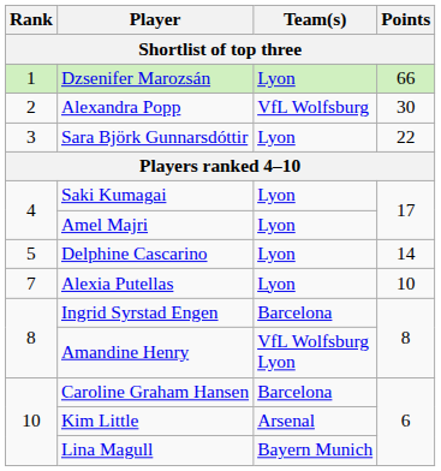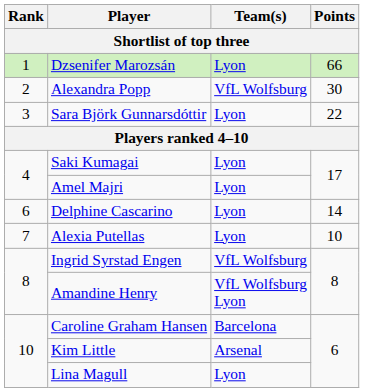 <table class="wikitable" style="text-align:center">
 <tr>
 <th>Rank</th>
 <th>Player</th>
 <th>Team(s)</th>
 <th>Points</th>
 </tr>
 <tr>
 <th colspan=4>Shortlist of top three</th>
 </tr>
 <tr bgcolor="#D0F0C0">
 <td>1</td>
 <td align=left> <a href='#'>Dzsenifer Marozsán</a></td>
 <td align=left> <a href='#'>Lyon</a></td>
 <td>66</td>
 </tr>
 <tr>
 <td>2</td>
 <td align=left> <a href='#'>Alexandra Popp</a></td>
 <td align=left> <a href='#'>VfL Wolfsburg</a></td>
 <td>30</td>
 </tr>
 <tr>
 <td>3</td>
 <td align=left> <a href='#'>Sara Björk Gunnarsdóttir</a></td>
 <td align=left> <a href='#'>Lyon</a></td>
 <td>22</td>
 </tr>
 <tr>
 <th colspan=4>Players ranked 4–10</th>
 </tr>
 <tr>
 <td rowspan=2>4</td>
 <td align=left> <a href='#'>Saki Kumagai</a></td>
 <td align=left> <a href='#'>Lyon</a></td>
 <td rowspan=2>17</td>
 </tr>
 <tr>
 <td align=left> <a href='#'>Amel Majri</a></td>
 <td align=left> <a href='#'>Lyon</a></td>
 </tr>
 <tr>
-<td>5</td>
+<td>6</td>
 <td align=left> <a href='#'>Delphine Cascarino</a></td>
 <td align=left> <a href='#'>Lyon</a></td>
 <td>14</td>
 </tr>
 <tr>
 <td>7</td>
 <td align=left> <a href='#'>Alexia Putellas</a></td>
 <td align=left> <a href='#'>Lyon</a></td>
 <td>10</td>
 </tr>
 <tr>
 <td rowspan=2>8</td>
 <td align=left> <a href='#'>Ingrid Syrstad Engen</a></td>
-<td align=left> <a href='#'>Barcelona</a></td>
+<td align=left> <a href='#'>VfL Wolfsburg</a></td>
 <td rowspan=2>8</td>
 </tr>
 <tr>
 <td align=left> <a href='#'>Amandine Henry</a></td>
 <td align=left> <a href='#'>VfL Wolfsburg</a><br> <a href='#'>Lyon</a></td>
 </tr>
 <tr>
 <td rowspan=3>10</td>
 <td align=left> <a href='#'>Caroline Graham Hansen</a></td>
 <td align=left> <a href='#'>Barcelona</a></td>
 <td rowspan=3>6</td>
 </tr>
 <tr>
 <td align=left> <a href='#'>Kim Little</a></td>
 <td align=left> <a href='#'>Arsenal</a></td>
 </tr>
 <tr>
 <td align=left> <a href='#'>Lina Magull</a></td>
-<td align=left> <a href='#'>Bayern Munich</a></td>
+<td align=left> <a href='#'>Lyon</a></td>
 </tr>
 </table>
